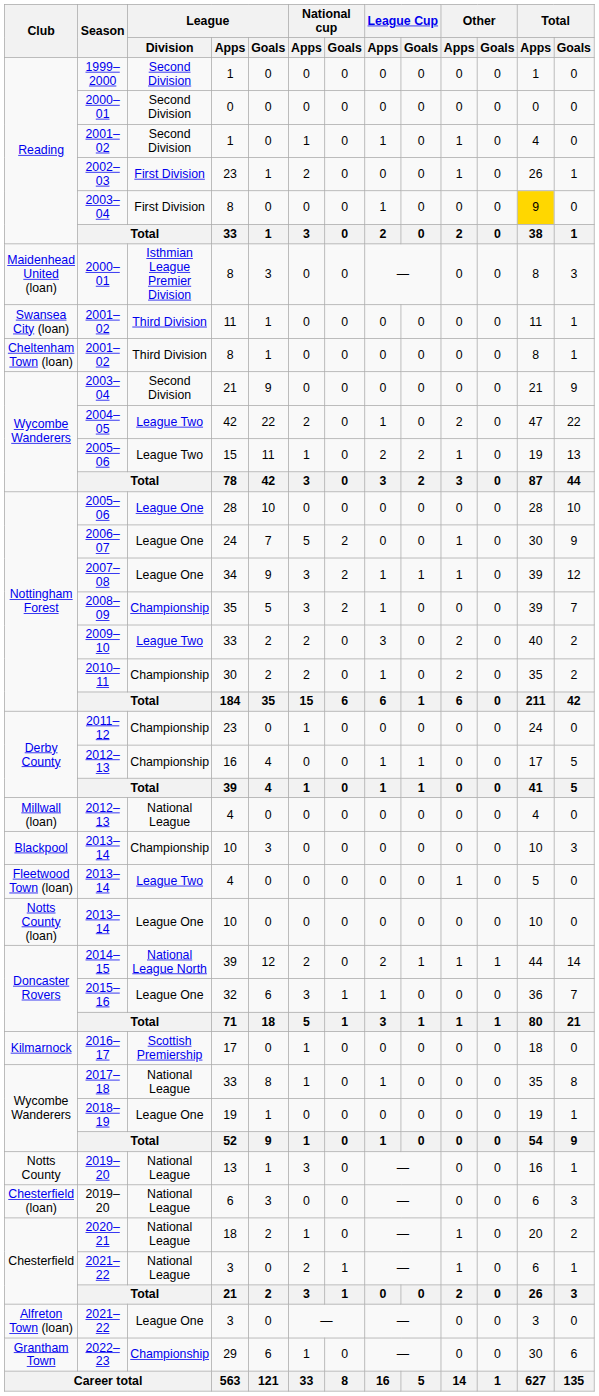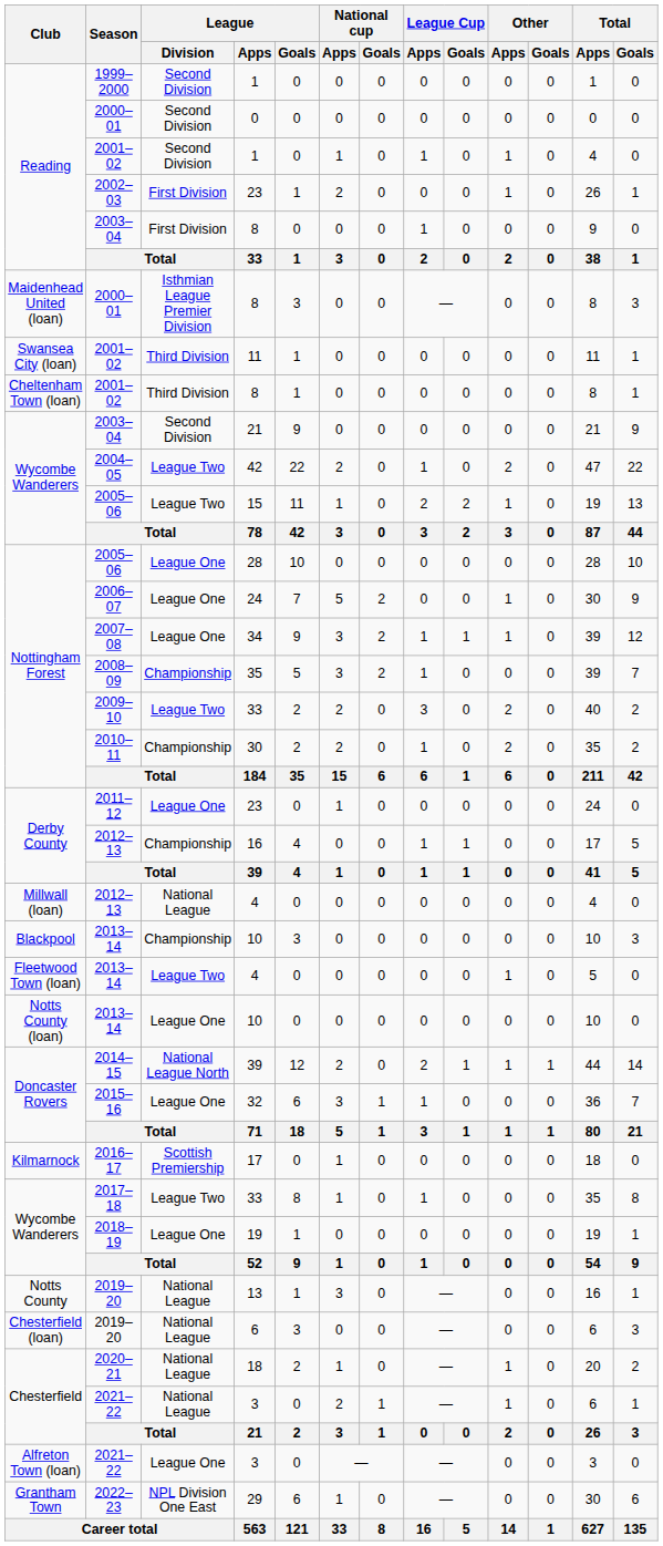 <table class="wikitable" style="text-align:center">
 <tr>
 <th rowspan="2">Club</th>
 <th rowspan="2">Season</th>
 <th colspan="3">League</th>
 <th colspan="2">National cup</th>
 <th colspan="2"><a href='#'>League Cup</a></th>
 <th colspan="2">Other</th>
 <th colspan="2">Total</th>
 </tr>
 <tr>
 <th>Division</th>
 <th>Apps</th>
 <th>Goals</th>
 <th>Apps</th>
 <th>Goals</th>
 <th>Apps</th>
 <th>Goals</th>
 <th>Apps</th>
 <th>Goals</th>
 <th>Apps</th>
 <th>Goals</th>
 </tr>
 <tr>
 <td rowspan="6"><a href='#'>Reading</a></td>
 <td><a href='#'>1999–2000</a></td>
 <td><a href='#'>Second Division</a></td>
 <td>1</td>
 <td>0</td>
 <td>0</td>
 <td>0</td>
 <td>0</td>
 <td>0</td>
 <td>0</td>
 <td>0</td>
 <td>1</td>
 <td>0</td>
 </tr>
 <tr>
 <td><a href='#'>2000–01</a></td>
 <td>Second Division</td>
 <td>0</td>
 <td>0</td>
 <td>0</td>
 <td>0</td>
 <td>0</td>
 <td>0</td>
 <td>0</td>
 <td>0</td>
 <td>0</td>
 <td>0</td>
 </tr>
 <tr>
 <td><a href='#'>2001–02</a></td>
 <td>Second Division</td>
 <td>1</td>
 <td>0</td>
 <td>1</td>
 <td>0</td>
 <td>1</td>
 <td>0</td>
 <td>1</td>
 <td>0</td>
 <td>4</td>
 <td>0</td>
 </tr>
 <tr>
 <td><a href='#'>2002–03</a></td>
 <td><a href='#'>First Division</a></td>
 <td>23</td>
 <td>1</td>
 <td>2</td>
 <td>0</td>
 <td>0</td>
 <td>0</td>
 <td>1</td>
 <td>0</td>
 <td>26</td>
 <td>1</td>
 </tr>
 <tr>
 <td><a href='#'>2003–04</a></td>
 <td>First Division</td>
 <td>8</td>
 <td>0</td>
 <td>0</td>
 <td>0</td>
 <td>1</td>
 <td>0</td>
 <td>0</td>
 <td>0</td>
-<td style="background: gold;">9</td>
+<td>9</td>
 <td>0</td>
 </tr>
 <tr>
 <th colspan="2">Total</th>
 <th>33</th>
 <th>1</th>
 <th>3</th>
 <th>0</th>
 <th>2</th>
 <th>0</th>
 <th>2</th>
 <th>0</th>
 <th>38</th>
 <th>1</th>
 </tr>
 <tr>
 <td><a href='#'>Maidenhead United</a> (loan)</td>
 <td><a href='#'>2000–01</a></td>
 <td><a href='#'>Isthmian League Premier Division</a></td>
 <td>8</td>
 <td>3</td>
 <td>0</td>
 <td>0</td>
 <td colspan="2">—</td>
 <td>0</td>
 <td>0</td>
 <td>8</td>
 <td>3</td>
 </tr>
 <tr>
 <td><a href='#'>Swansea City</a> (loan)</td>
 <td><a href='#'>2001–02</a></td>
 <td><a href='#'>Third Division</a></td>
 <td>11</td>
 <td>1</td>
 <td>0</td>
 <td>0</td>
 <td>0</td>
 <td>0</td>
 <td>0</td>
 <td>0</td>
 <td>11</td>
 <td>1</td>
 </tr>
 <tr>
 <td><a href='#'>Cheltenham Town</a> (loan)</td>
 <td><a href='#'>2001–02</a></td>
 <td>Third Division</td>
 <td>8</td>
 <td>1</td>
 <td>0</td>
 <td>0</td>
 <td>0</td>
 <td>0</td>
 <td>0</td>
 <td>0</td>
 <td>8</td>
 <td>1</td>
 </tr>
 <tr>
 <td rowspan="4"><a href='#'>Wycombe Wanderers</a></td>
 <td><a href='#'>2003–04</a></td>
 <td>Second Division</td>
 <td>21</td>
 <td>9</td>
 <td>0</td>
 <td>0</td>
 <td>0</td>
 <td>0</td>
 <td>0</td>
 <td>0</td>
 <td>21</td>
 <td>9</td>
 </tr>
 <tr>
 <td><a href='#'>2004–05</a></td>
 <td><a href='#'>League Two</a></td>
 <td>42</td>
 <td>22</td>
 <td>2</td>
 <td>0</td>
 <td>1</td>
 <td>0</td>
 <td>2</td>
 <td>0</td>
 <td>47</td>
 <td>22</td>
 </tr>
 <tr>
 <td><a href='#'>2005–06</a></td>
 <td>League Two</td>
 <td>15</td>
 <td>11</td>
 <td>1</td>
 <td>0</td>
 <td>2</td>
 <td>2</td>
 <td>1</td>
 <td>0</td>
 <td>19</td>
 <td>13</td>
 </tr>
 <tr>
 <th colspan="2">Total</th>
 <th>78</th>
 <th>42</th>
 <th>3</th>
 <th>0</th>
 <th>3</th>
 <th>2</th>
 <th>3</th>
 <th>0</th>
 <th>87</th>
 <th>44</th>
 </tr>
 <tr>
 <td rowspan="7"><a href='#'>Nottingham Forest</a></td>
 <td><a href='#'>2005–06</a></td>
 <td><a href='#'>League One</a></td>
 <td>28</td>
 <td>10</td>
 <td>0</td>
 <td>0</td>
 <td>0</td>
 <td>0</td>
 <td>0</td>
 <td>0</td>
 <td>28</td>
 <td>10</td>
 </tr>
 <tr>
 <td><a href='#'>2006–07</a></td>
 <td>League One</td>
 <td>24</td>
 <td>7</td>
 <td>5</td>
 <td>2</td>
 <td>0</td>
 <td>0</td>
 <td>1</td>
 <td>0</td>
 <td>30</td>
 <td>9</td>
 </tr>
 <tr>
 <td><a href='#'>2007–08</a></td>
 <td>League One</td>
 <td>34</td>
 <td>9</td>
 <td>3</td>
 <td>2</td>
 <td>1</td>
 <td>1</td>
 <td>1</td>
 <td>0</td>
 <td>39</td>
 <td>12</td>
 </tr>
 <tr>
 <td><a href='#'>2008–09</a></td>
 <td><a href='#'>Championship</a></td>
 <td>35</td>
 <td>5</td>
 <td>3</td>
 <td>2</td>
 <td>1</td>
 <td>0</td>
 <td>0</td>
 <td>0</td>
 <td>39</td>
 <td>7</td>
 </tr>
 <tr>
 <td><a href='#'>2009–10</a></td>
 <td><a href='#'>League Two</a></td>
 <td>33</td>
 <td>2</td>
 <td>2</td>
 <td>0</td>
 <td>3</td>
 <td>0</td>
 <td>2</td>
 <td>0</td>
 <td>40</td>
 <td>2</td>
 </tr>
 <tr>
 <td><a href='#'>2010–11</a></td>
 <td>Championship</td>
 <td>30</td>
 <td>2</td>
 <td>2</td>
 <td>0</td>
 <td>1</td>
 <td>0</td>
 <td>2</td>
 <td>0</td>
 <td>35</td>
 <td>2</td>
 </tr>
 <tr>
 <th colspan="2">Total</th>
 <th>184</th>
 <th>35</th>
 <th>15</th>
 <th>6</th>
 <th>6</th>
 <th>1</th>
 <th>6</th>
 <th>0</th>
 <th>211</th>
 <th>42</th>
 </tr>
 <tr>
 <td rowspan="3"><a href='#'>Derby County</a></td>
 <td><a href='#'>2011–12</a></td>
-<td>Championship</td>
+<td><a href='#'>League One</a></td>
 <td>23</td>
 <td>0</td>
 <td>1</td>
 <td>0</td>
 <td>0</td>
 <td>0</td>
 <td>0</td>
 <td>0</td>
 <td>24</td>
 <td>0</td>
 </tr>
 <tr>
 <td><a href='#'>2012–13</a></td>
 <td>Championship</td>
 <td>16</td>
 <td>4</td>
 <td>0</td>
 <td>0</td>
 <td>1</td>
 <td>1</td>
 <td>0</td>
 <td>0</td>
 <td>17</td>
 <td>5</td>
 </tr>
 <tr>
 <th colspan="2">Total</th>
 <th>39</th>
 <th>4</th>
 <th>1</th>
 <th>0</th>
 <th>1</th>
 <th>1</th>
 <th>0</th>
 <th>0</th>
 <th>41</th>
 <th>5</th>
 </tr>
 <tr>
 <td><a href='#'>Millwall</a> (loan)</td>
 <td><a href='#'>2012–13</a></td>
 <td>National League</td>
 <td>4</td>
 <td>0</td>
 <td>0</td>
 <td>0</td>
 <td>0</td>
 <td>0</td>
 <td>0</td>
 <td>0</td>
 <td>4</td>
 <td>0</td>
 </tr>
 <tr>
 <td><a href='#'>Blackpool</a></td>
 <td><a href='#'>2013–14</a></td>
 <td>Championship</td>
 <td>10</td>
 <td>3</td>
 <td>0</td>
 <td>0</td>
 <td>0</td>
 <td>0</td>
 <td>0</td>
 <td>0</td>
 <td>10</td>
 <td>3</td>
 </tr>
 <tr>
 <td><a href='#'>Fleetwood Town</a> (loan)</td>
 <td><a href='#'>2013–14</a></td>
 <td><a href='#'>League Two</a></td>
 <td>4</td>
 <td>0</td>
 <td>0</td>
 <td>0</td>
 <td>0</td>
 <td>0</td>
 <td>1</td>
 <td>0</td>
 <td>5</td>
 <td>0</td>
 </tr>
 <tr>
 <td><a href='#'>Notts County</a> (loan)</td>
 <td><a href='#'>2013–14</a></td>
 <td>League One</td>
 <td>10</td>
 <td>0</td>
 <td>0</td>
 <td>0</td>
 <td>0</td>
 <td>0</td>
 <td>0</td>
 <td>0</td>
 <td>10</td>
 <td>0</td>
 </tr>
 <tr>
 <td rowspan="3"><a href='#'>Doncaster Rovers</a></td>
 <td><a href='#'>2014–15</a></td>
 <td><a href='#'>National League North</a></td>
 <td>39</td>
 <td>12</td>
 <td>2</td>
 <td>0</td>
 <td>2</td>
 <td>1</td>
 <td>1</td>
 <td>1</td>
 <td>44</td>
 <td>14</td>
 </tr>
 <tr>
 <td><a href='#'>2015–16</a></td>
 <td>League One</td>
 <td>32</td>
 <td>6</td>
 <td>3</td>
 <td>1</td>
 <td>1</td>
 <td>0</td>
 <td>0</td>
 <td>0</td>
 <td>36</td>
 <td>7</td>
 </tr>
 <tr>
 <th colspan="2">Total</th>
 <th>71</th>
 <th>18</th>
 <th>5</th>
 <th>1</th>
 <th>3</th>
 <th>1</th>
 <th>1</th>
 <th>1</th>
 <th>80</th>
 <th>21</th>
 </tr>
 <tr>
 <td><a href='#'>Kilmarnock</a></td>
 <td><a href='#'>2016–17</a></td>
 <td><a href='#'>Scottish Premiership</a></td>
 <td>17</td>
 <td>0</td>
 <td>1</td>
 <td>0</td>
 <td>0</td>
 <td>0</td>
 <td>0</td>
 <td>0</td>
 <td>18</td>
 <td>0</td>
 </tr>
 <tr>
 <td rowspan="3">Wycombe Wanderers</td>
 <td><a href='#'>2017–18</a></td>
-<td>National League</td>
+<td>League Two</td>
 <td>33</td>
 <td>8</td>
 <td>1</td>
 <td>0</td>
 <td>1</td>
 <td>0</td>
 <td>0</td>
 <td>0</td>
 <td>35</td>
 <td>8</td>
 </tr>
 <tr>
 <td><a href='#'>2018–19</a></td>
 <td>League One</td>
 <td>19</td>
 <td>1</td>
 <td>0</td>
 <td>0</td>
 <td>0</td>
 <td>0</td>
 <td>0</td>
 <td>0</td>
 <td>19</td>
 <td>1</td>
 </tr>
 <tr>
 <th colspan="2">Total</th>
 <th>52</th>
 <th>9</th>
 <th>1</th>
 <th>0</th>
 <th>1</th>
 <th>0</th>
 <th>0</th>
 <th>0</th>
 <th>54</th>
 <th>9</th>
 </tr>
 <tr>
 <td>Notts County</td>
 <td><a href='#'>2019–20</a></td>
 <td>National League</td>
 <td>13</td>
 <td>1</td>
 <td>3</td>
 <td>0</td>
 <td colspan="2">—</td>
 <td>0</td>
 <td>0</td>
 <td>16</td>
 <td>1</td>
 </tr>
 <tr>
 <td><a href='#'>Chesterfield</a> (loan)</td>
 <td>2019–20</td>
 <td>National League</td>
 <td>6</td>
 <td>3</td>
 <td>0</td>
 <td>0</td>
 <td colspan="2">—</td>
 <td>0</td>
 <td>0</td>
 <td>6</td>
 <td>3</td>
 </tr>
 <tr>
 <td rowspan="3">Chesterfield</td>
 <td><a href='#'>2020–21</a></td>
 <td>National League</td>
 <td>18</td>
 <td>2</td>
 <td>1</td>
 <td>0</td>
 <td colspan="2">—</td>
 <td>1</td>
 <td>0</td>
 <td>20</td>
 <td>2</td>
 </tr>
 <tr>
 <td><a href='#'>2021–22</a></td>
 <td>National League</td>
 <td>3</td>
 <td>0</td>
 <td>2</td>
 <td>1</td>
 <td colspan="2">—</td>
 <td>1</td>
 <td>0</td>
 <td>6</td>
 <td>1</td>
 </tr>
 <tr>
 <th colspan="2">Total</th>
 <th>21</th>
 <th>2</th>
 <th>3</th>
 <th>1</th>
 <th>0</th>
 <th>0</th>
 <th>2</th>
 <th>0</th>
 <th>26</th>
 <th>3</th>
 </tr>
 <tr>
 <td><a href='#'>Alfreton Town</a> (loan)</td>
 <td><a href='#'>2021–22</a></td>
 <td>League One</td>
 <td>3</td>
 <td>0</td>
 <td colspan="2">—</td>
 <td colspan="2">—</td>
 <td>0</td>
 <td>0</td>
 <td>3</td>
 <td>0</td>
 </tr>
 <tr>
 <td><a href='#'>Grantham Town</a></td>
 <td><a href='#'>2022–23</a></td>
-<td><a href='#'>Championship</a></td>
+<td><a href='#'>NPL</a> Division One East</td>
 <td>29</td>
 <td>6</td>
 <td>1</td>
 <td>0</td>
 <td colspan="2">—</td>
 <td>0</td>
 <td>0</td>
 <td>30</td>
 <td>6</td>
 </tr>
 <tr>
 <th colspan="3">Career total</th>
 <th>563</th>
 <th>121</th>
 <th>33</th>
 <th>8</th>
 <th>16</th>
 <th>5</th>
 <th>14</th>
 <th>1</th>
 <th>627</th>
 <th>135</th>
 </tr>
 </table>
